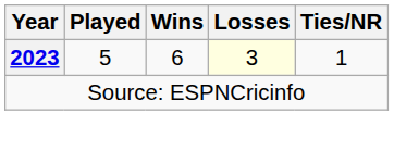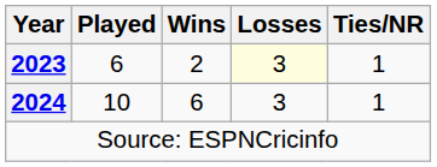 <table class="wikitable" style="text-align:center;">
 <tr>
 <th>Year</th>
 <th>Played</th>
 <th>Wins</th>
 <th>Losses</th>
 <th>Ties/NR</th>
 </tr>
 <tr>
 <th><a href='#'>2023</a></th>
-<td>5</td>
 <td>6</td>
+<td>2</td>
 <td style="background: lightyellow;">3</td>
+<td>1</td>
+</tr>
+<tr>
+<th><a href='#'>2024</a></th>
+<td>10</td>
+<td>6</td>
+<td>3</td>
 <td>1</td>
 </tr>
 <tr>
 <td colspan="5">Source: ESPNCricinfo</td>
 </tr>
 </table>
